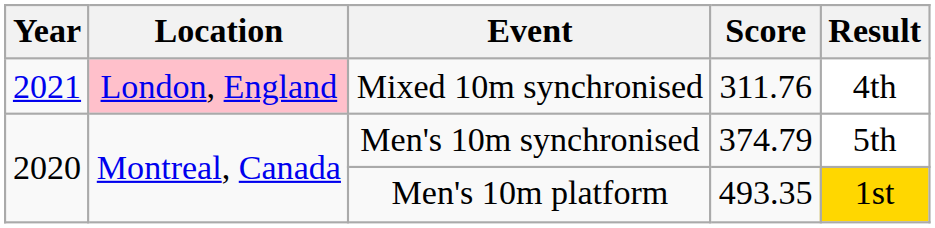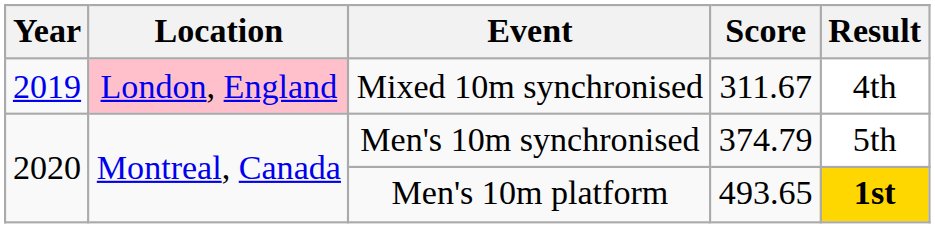 <table class="wikitable" style="text-align:center;">
 <tr>
 <th>Year</th>
 <th>Location</th>
 <th>Event</th>
 <th>Score</th>
 <th>Result</th>
 </tr>
 <tr>
-<td><a href='#'>2021</a></td>
+<td><a href='#'>2019</a></td>
 <td style="background: pink;"><a href='#'>London</a>, <a href='#'>England</a></td>
 <td>Mixed 10m synchronised</td>
-<td>311.76</td>
+<td>311.67</td>
 <td bgcolor="white">4th</td>
 </tr>
 <tr>
 <td rowspan=2>2020</td>
 <td rowspan=2><a href='#'>Montreal</a>, <a href='#'>Canada</a></td>
 <td>Men's 10m synchronised</td>
 <td>374.79</td>
 <td bgcolor="white">5th</td>
 </tr>
 <tr>
 <td>Men's 10m platform</td>
-<td>493.35</td>
-<td bgcolor="gold">1st</td>
+<td>493.65</td>
+<td bgcolor="gold"><strong>1st</strong></td>
 </tr>
 </table>
